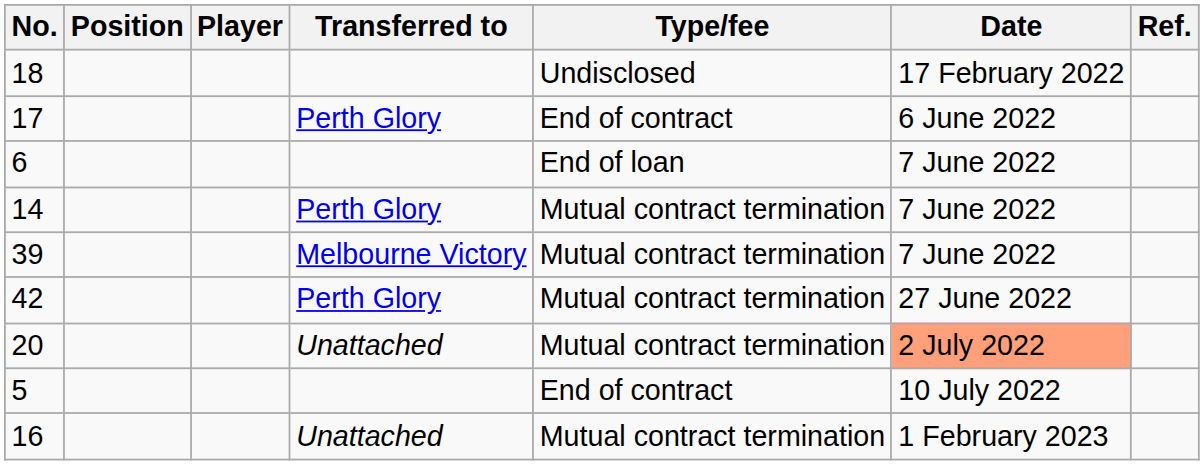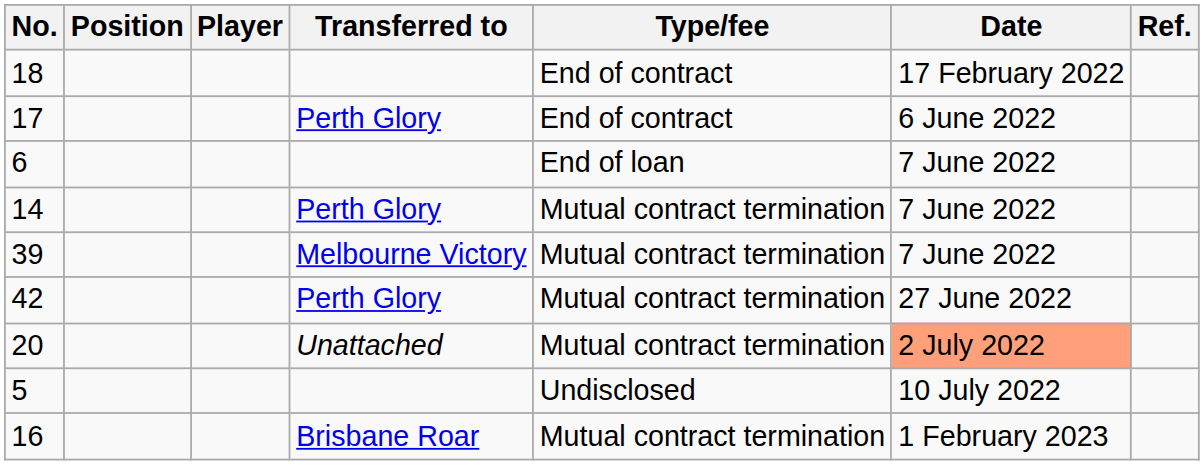 <table class="wikitable plainrowheaders sortable" style="text-align:center; text-align:left">
 <tr>
 <th scope="col">No.</th>
 <th scope="col">Position</th>
 <th scope="col">Player</th>
 <th scope="col">Transferred to</th>
 <th scope="col">Type/fee</th>
 <th scope="col">Date</th>
 <th class="unsortable" scope="col">Ref.</th>
 </tr>
 <tr>
 <td>18</td>
 <td></td>
 <td scope="row"></td>
 <td></td>
-<td>Undisclosed</td>
+<td>End of contract</td>
 <td>17 February 2022</td>
 <td></td>
 </tr>
 <tr>
 <td>17</td>
 <td></td>
 <td scope="row"></td>
 <td><a href='#'>Perth Glory</a></td>
 <td>End of contract</td>
 <td>6 June 2022</td>
 <td></td>
 </tr>
 <tr>
 <td>6</td>
 <td></td>
 <td scope="row"></td>
 <td></td>
 <td>End of loan</td>
 <td>7 June 2022</td>
 <td></td>
 </tr>
 <tr>
 <td>14</td>
 <td></td>
 <td scope="row"></td>
 <td><a href='#'>Perth Glory</a></td>
 <td>Mutual contract termination</td>
 <td>7 June 2022</td>
 <td></td>
 </tr>
 <tr>
 <td>39</td>
 <td></td>
 <td scope="row"></td>
 <td><a href='#'>Melbourne Victory</a></td>
 <td>Mutual contract termination</td>
 <td>7 June 2022</td>
 <td></td>
 </tr>
 <tr>
 <td>42</td>
 <td></td>
 <td scope="row"></td>
 <td><a href='#'>Perth Glory</a></td>
 <td>Mutual contract termination</td>
 <td>27 June 2022</td>
 <td></td>
 </tr>
 <tr>
 <td>20</td>
 <td></td>
 <td scope="row"></td>
 <td><em>Unattached</em></td>
 <td>Mutual contract termination</td>
 <td style="background: lightsalmon;">2 July 2022</td>
 <td></td>
 </tr>
 <tr>
 <td>5</td>
 <td></td>
 <td scope="row"></td>
 <td></td>
-<td>End of contract</td>
+<td>Undisclosed</td>
 <td>10 July 2022</td>
 <td></td>
 </tr>
 <tr>
 <td>16</td>
 <td></td>
 <td scope="row"></td>
-<td><em>Unattached</em></td>
+<td><a href='#'>Brisbane Roar</a></td>
 <td>Mutual contract termination</td>
 <td>1 February 2023</td>
 <td></td>
 </tr>
 </table>
